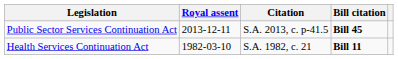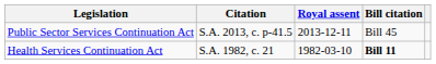 <table class="wikitable sortable">
 <tr>
 <th>Legislation</th>
+<th>Citation</th>
 <th><a href='#'>Royal assent</a></th>
-<th>Citation</th>
 <th>Bill citation</th>
 <th></th>
 </tr>
 <tr>
 <td><a href='#'>Public Sector Services Continuation Act</a></td>
+<td>S.A. 2013, c. p-41.5</td>
 <td>2013-12-11</td>
-<td>S.A. 2013, c. p-41.5</td>
-<td><strong>Bill 45</strong></td>
+<td>Bill 45</td>
 <td></td>
 </tr>
 <tr>
 <td><a href='#'>Health Services Continuation Act</a></td>
+<td>S.A. 1982, c. 21</td>
 <td>1982-03-10</td>
-<td>S.A. 1982, c. 21</td>
 <td><strong>Bill 11</strong></td>
 <td></td>
 </tr>
 </table>
